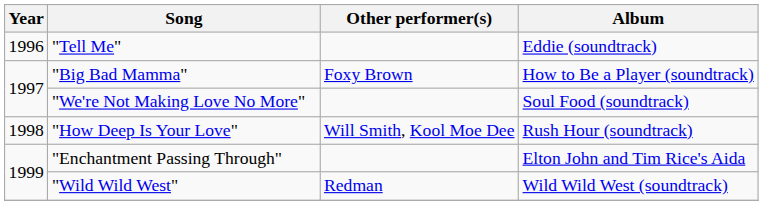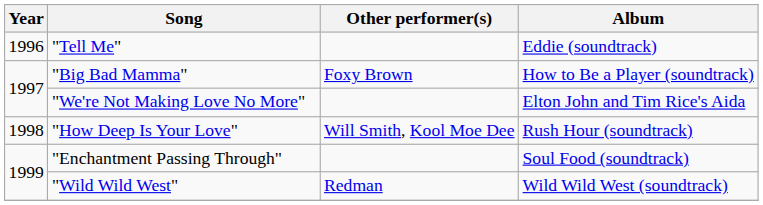 <table class="wikitable sortable">
 <tr>
 <th>Year</th>
 <th width="240">Song</th>
 <th>Other performer(s)</th>
 <th>Album</th>
 </tr>
 <tr>
 <td rowspan="1" align="center">1996</td>
 <td>"<a href='#'>Tell Me</a>"</td>
 <td></td>
 <td><a href='#'>Eddie (soundtrack)</a></td>
 </tr>
 <tr>
 <td rowspan="2" align="center">1997</td>
 <td>"<a href='#'>Big Bad Mamma</a>"</td>
 <td><a href='#'>Foxy Brown</a></td>
 <td><a href='#'>How to Be a Player (soundtrack)</a></td>
 </tr>
 <tr>
 <td>"<a href='#'>We're Not Making Love No More</a>"</td>
 <td></td>
-<td><a href='#'>Soul Food (soundtrack)</a></td>
+<td><a href='#'>Elton John and Tim Rice's Aida</a></td>
 </tr>
 <tr>
 <td rowspan="1" align="center">1998</td>
 <td>"<a href='#'>How Deep Is Your Love</a>"</td>
 <td><a href='#'>Will Smith</a>, <a href='#'>Kool Moe Dee</a></td>
 <td><a href='#'>Rush Hour (soundtrack)</a></td>
 </tr>
 <tr>
 <td rowspan="2" align="center">1999</td>
 <td>"Enchantment Passing Through"</td>
 <td></td>
-<td><a href='#'>Elton John and Tim Rice's Aida</a></td>
+<td><a href='#'>Soul Food (soundtrack)</a></td>
 </tr>
 <tr>
 <td>"<a href='#'>Wild Wild West</a>"</td>
 <td><a href='#'>Redman</a></td>
 <td><a href='#'>Wild Wild West (soundtrack)</a></td>
 </tr>
 <tr>
 </tr>
 </table>
